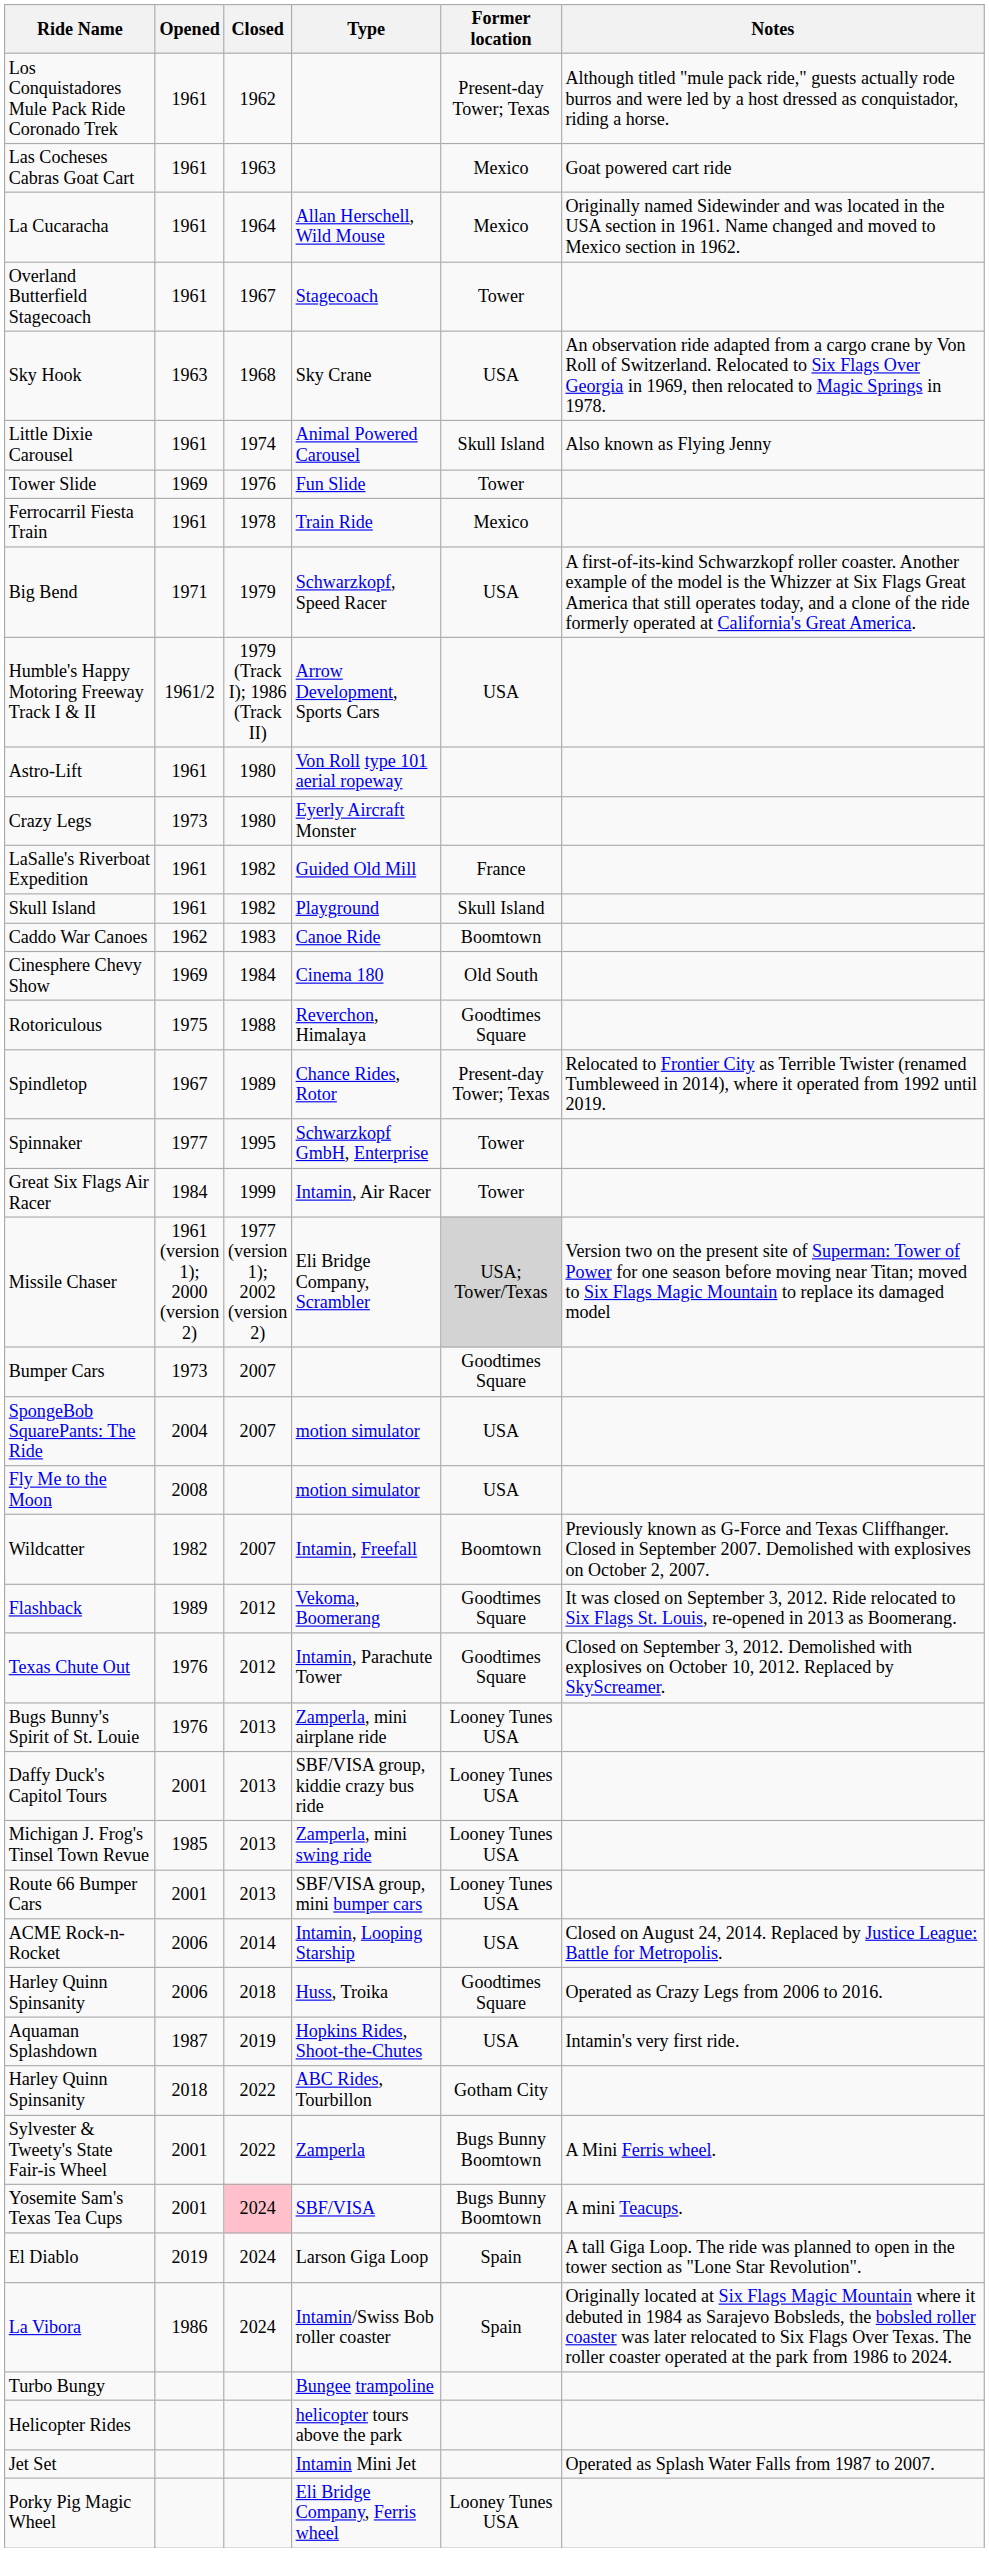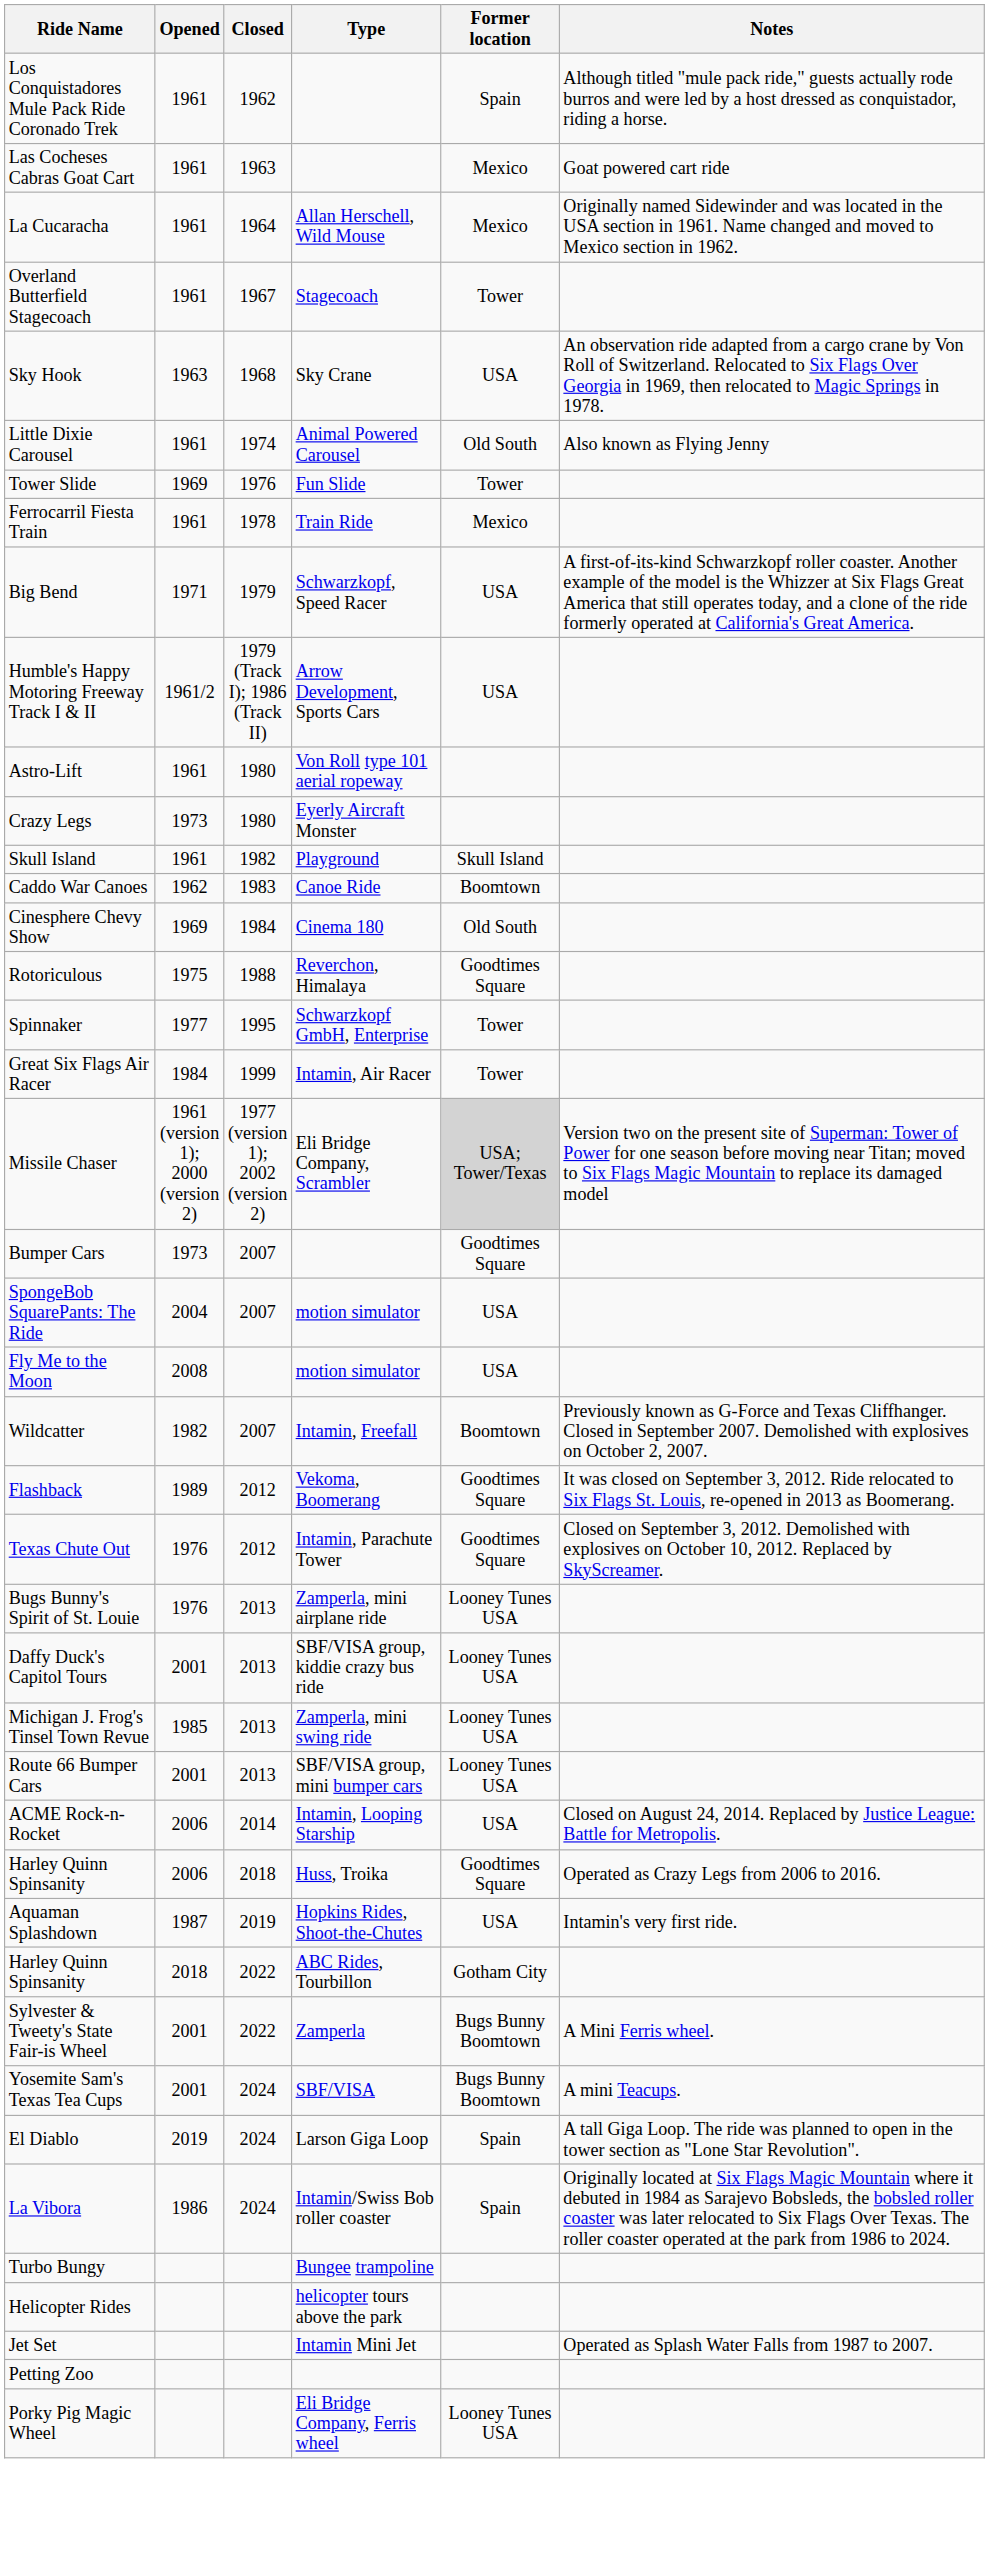 <table class="wikitable sortable">
 <tr>
 <th width=126>Ride Name</th>
 <th width=50>Opened</th>
 <th width=50>Closed</th>
 <th>Type</th>
 <th>Former location</th>
 <th>Notes</th>
 </tr>
 <tr>
 <td>Los Conquistadores Mule Pack Ride Coronado Trek</td>
 <td align=center>1961</td>
 <td align=center>1962</td>
 <td></td>
-<td align=center>Present-day Tower; Texas</td>
+<td align=center>Spain</td>
 <td>Although titled "mule pack ride," guests actually rode burros and were led by a host dressed as conquistador, riding a horse.</td>
 </tr>
 <tr>
 <td>Las Cocheses Cabras Goat Cart</td>
 <td align=center>1961</td>
 <td align=center>1963</td>
 <td></td>
 <td align=center>Mexico</td>
 <td>Goat powered cart ride</td>
 </tr>
 <tr>
 <td>La Cucaracha</td>
 <td align=center>1961</td>
 <td align=center>1964</td>
 <td><a href='#'>Allan Herschell</a>, <a href='#'>Wild Mouse</a></td>
 <td align=center>Mexico</td>
 <td>Originally named Sidewinder and was located in the USA section in 1961. Name changed and moved to Mexico section in 1962.</td>
 </tr>
 <tr>
 <td>Overland Butterfield Stagecoach</td>
 <td align=center>1961</td>
 <td align=center>1967</td>
 <td><a href='#'>Stagecoach</a></td>
 <td align=center>Tower</td>
 <td></td>
 </tr>
 <tr>
 <td>Sky Hook</td>
 <td align=center>1963</td>
 <td align=center>1968</td>
 <td>Sky Crane</td>
 <td align=center>USA</td>
 <td>An observation ride adapted from a cargo crane by Von Roll of Switzerland. Relocated to <a href='#'>Six Flags Over Georgia</a> in 1969, then relocated to <a href='#'>Magic Springs</a> in 1978.</td>
 </tr>
 <tr>
 <td>Little Dixie Carousel</td>
 <td align=center>1961</td>
 <td align=center>1974</td>
 <td><a href='#'>Animal Powered Carousel</a></td>
-<td align=center>Skull Island</td>
+<td align=center>Old South</td>
 <td>Also known as Flying Jenny</td>
 </tr>
 <tr>
 <td>Tower Slide</td>
 <td align=center>1969</td>
 <td align=center>1976</td>
 <td><a href='#'>Fun Slide</a></td>
 <td align=center>Tower</td>
 <td></td>
 </tr>
 <tr>
 <td>Ferrocarril Fiesta Train</td>
 <td align=center>1961</td>
 <td align=center>1978</td>
 <td><a href='#'>Train Ride</a></td>
 <td align=center>Mexico</td>
 <td></td>
 </tr>
 <tr>
 <td>Big Bend</td>
 <td align=center>1971</td>
 <td align=center>1979</td>
 <td><a href='#'>Schwarzkopf</a>, Speed Racer</td>
 <td align=center>USA</td>
 <td>A first-of-its-kind Schwarzkopf roller coaster. Another example of the model is the Whizzer at Six Flags Great America that still operates today, and a clone of the ride formerly operated at <a href='#'>California's Great America</a>.</td>
 </tr>
 <tr>
 <td>Humble's Happy Motoring Freeway Track I & II</td>
 <td align=center>1961/2</td>
 <td align=center>1979 (Track I); 1986 (Track II)</td>
 <td><a href='#'>Arrow Development</a>, Sports Cars</td>
 <td align=center>USA</td>
 <td></td>
 </tr>
 <tr>
 <td>Astro-Lift</td>
 <td align=center>1961</td>
 <td align=center>1980</td>
 <td><a href='#'>Von Roll</a> <a href='#'>type 101 aerial ropeway</a></td>
 <td></td>
 </tr>
 <tr>
 <td>Crazy Legs</td>
 <td align=center>1973</td>
 <td align=center>1980</td>
 <td><a href='#'>Eyerly Aircraft</a> Monster</td>
 <td align=center></td>
 <td></td>
 </tr>
 <tr>
-<td>LaSalle's Riverboat Expedition</td>
-<td align=center>1961</td>
-<td align=center>1982</td>
-<td><a href='#'>Guided Old Mill</a></td>
-<td align=center>France</td>
-<td></td>
-</tr>
-<tr>
 <td>Skull Island</td>
 <td align=center>1961</td>
 <td align=center>1982</td>
 <td><a href='#'>Playground</a></td>
 <td align=center>Skull Island</td>
 <td></td>
 </tr>
 <tr>
 <td>Caddo War Canoes</td>
 <td align=center>1962</td>
 <td align=center>1983</td>
 <td><a href='#'>Canoe Ride</a></td>
 <td align=center>Boomtown</td>
 <td></td>
 </tr>
 <tr>
 <td>Cinesphere Chevy Show</td>
 <td align=center>1969</td>
 <td align=center>1984</td>
 <td><a href='#'>Cinema 180</a></td>
 <td align=center>Old South</td>
 <td></td>
 </tr>
 <tr>
 <td>Rotoriculous</td>
 <td align=center>1975</td>
 <td align=center>1988</td>
 <td><a href='#'>Reverchon</a>, Himalaya</td>
 <td align=center>Goodtimes Square</td>
 <td></td>
-</tr>
-<tr>
-<td>Spindletop</td>
-<td align=center>1967</td>
-<td align=center>1989</td>
-<td><a href='#'>Chance Rides</a>, <a href='#'>Rotor</a></td>
-<td align=center>Present-day Tower; Texas</td>
-<td>Relocated to <a href='#'>Frontier City</a> as Terrible Twister (renamed Tumbleweed in 2014), where it operated from 1992 until 2019.</td>
 </tr>
 <tr>
 <td>Spinnaker</td>
 <td align=center>1977</td>
 <td align=center>1995</td>
 <td><a href='#'>Schwarzkopf GmbH</a>, <a href='#'>Enterprise</a></td>
 <td align=center>Tower</td>
 <td></td>
 </tr>
 <tr>
 <td>Great Six Flags Air Racer</td>
 <td align=center>1984</td>
 <td align=center>1999</td>
 <td><a href='#'>Intamin</a>, Air Racer</td>
 <td align=center>Tower</td>
 <td></td>
 </tr>
 <tr>
 <td>Missile Chaser</td>
 <td align=center>1961 (version 1); 2000 (version 2)</td>
 <td align=center>1977 (version 1); 2002 (version 2)</td>
 <td>Eli Bridge Company, <a href='#'>Scrambler</a></td>
 <td align=center style="background: lightgrey;">USA; Tower/Texas</td>
 <td>Version two on the present site of <a href='#'>Superman: Tower of Power</a> for one season before moving near Titan; moved to <a href='#'>Six Flags Magic Mountain</a> to replace its damaged model</td>
 </tr>
 <tr>
 <td>Bumper Cars</td>
 <td align=center>1973</td>
 <td align=center>2007</td>
 <td></td>
 <td align=center>Goodtimes Square</td>
 <td></td>
 </tr>
 <tr>
 <td><a href='#'>SpongeBob SquarePants: The Ride</a></td>
 <td align=center>2004</td>
 <td align=center>2007</td>
 <td><a href='#'>motion simulator</a></td>
 <td align=center>USA</td>
 <td></td>
 </tr>
 <tr>
 <td><a href='#'>Fly Me to the Moon</a></td>
 <td align=center>2008</td>
 <td align=center></td>
 <td><a href='#'>motion simulator</a></td>
 <td align=center>USA</td>
 <td></td>
 </tr>
 <tr>
 <td>Wildcatter</td>
 <td align=center>1982</td>
 <td align=center>2007</td>
 <td><a href='#'>Intamin</a>, <a href='#'>Freefall</a></td>
 <td align=center>Boomtown</td>
 <td>Previously known as G-Force and Texas Cliffhanger. Closed in September 2007. Demolished with explosives on October 2, 2007.</td>
 </tr>
 <tr>
 <td><a href='#'>Flashback</a></td>
 <td align=center>1989</td>
 <td align=center>2012</td>
 <td><a href='#'>Vekoma</a>, <a href='#'>Boomerang</a></td>
 <td align=center>Goodtimes Square</td>
 <td>It was closed on September 3, 2012. Ride relocated to <a href='#'>Six Flags St. Louis</a>, re-opened in 2013 as Boomerang.</td>
 </tr>
 <tr>
 <td><a href='#'>Texas Chute Out</a></td>
 <td align=center>1976</td>
 <td align=center>2012</td>
 <td><a href='#'>Intamin</a>, Parachute Tower</td>
 <td align=center>Goodtimes Square</td>
 <td>Closed on September 3, 2012. Demolished with explosives on October 10, 2012. Replaced by <a href='#'>SkyScreamer</a>.</td>
 </tr>
 <tr>
 <td>Bugs Bunny's Spirit of St. Louie</td>
 <td align=center>1976</td>
 <td align=center>2013</td>
 <td><a href='#'>Zamperla</a>, mini airplane ride</td>
 <td align=center>Looney Tunes USA</td>
 <td></td>
 </tr>
 <tr>
 <td>Daffy Duck's Capitol Tours</td>
 <td align=center>2001</td>
 <td align=center>2013</td>
 <td>SBF/VISA group, kiddie crazy bus ride</td>
 <td align=center>Looney Tunes USA</td>
 <td></td>
 </tr>
 <tr>
 <td>Michigan J. Frog's Tinsel Town Revue</td>
 <td align=center>1985</td>
 <td align=center>2013</td>
 <td><a href='#'>Zamperla</a>, mini <a href='#'>swing ride</a></td>
 <td align=center>Looney Tunes USA</td>
 <td></td>
 </tr>
 <tr>
 <td>Route 66 Bumper Cars</td>
 <td align=center>2001</td>
 <td align=center>2013</td>
 <td>SBF/VISA group, mini <a href='#'>bumper cars</a></td>
 <td align=center>Looney Tunes USA</td>
 <td></td>
 </tr>
 <tr>
 <td>ACME Rock-n-Rocket</td>
 <td align=center>2006</td>
 <td align=center>2014</td>
 <td><a href='#'>Intamin</a>, <a href='#'>Looping Starship</a></td>
 <td align=center>USA</td>
 <td>Closed on August 24, 2014. Replaced by <a href='#'>Justice League: Battle for Metropolis</a>.</td>
 </tr>
 <tr>
 <td>Harley Quinn Spinsanity</td>
 <td align=center>2006</td>
 <td align=center>2018</td>
 <td><a href='#'>Huss</a>, Troika</td>
 <td align=center>Goodtimes Square</td>
 <td>Operated as Crazy Legs from 2006 to 2016.</td>
 </tr>
 <tr>
 <td>Aquaman Splashdown</td>
 <td align=center>1987</td>
 <td align=center>2019</td>
 <td><a href='#'>Hopkins Rides</a>, <a href='#'>Shoot-the-Chutes</a></td>
 <td align=center>USA</td>
 <td>Intamin's very first ride.</td>
 </tr>
 <tr>
 <td>Harley Quinn Spinsanity</td>
 <td align=center>2018</td>
 <td align=center>2022</td>
 <td><a href='#'>ABC Rides</a>, Tourbillon</td>
 <td align=center>Gotham City</td>
 <td></td>
 </tr>
 <tr>
 <td>Sylvester & Tweety's State Fair-is Wheel</td>
 <td align=center>2001</td>
 <td align=center>2022</td>
 <td><a href='#'>Zamperla</a></td>
 <td align=center>Bugs Bunny Boomtown</td>
 <td>A Mini <a href='#'>Ferris wheel</a>.</td>
 </tr>
 <tr>
 <td>Yosemite Sam's Texas Tea Cups</td>
 <td align=center>2001</td>
-<td align=center style="background: pink;">2024</td>
+<td align=center>2024</td>
 <td><a href='#'>SBF/VISA</a></td>
 <td align=center>Bugs Bunny Boomtown</td>
 <td>A mini <a href='#'>Teacups</a>.</td>
 </tr>
 <tr>
 <td>El Diablo</td>
 <td align=center>2019</td>
 <td align=center>2024</td>
 <td>Larson Giga Loop</td>
 <td align=center>Spain</td>
 <td>A  tall Giga Loop. The ride was planned to open in the tower section as "Lone Star Revolution".</td>
 </tr>
 <tr>
 <td><a href='#'>La Vibora</a></td>
 <td style="text-align:center">1986</td>
 <td style="text-align:center">2024</td>
 <td><a href='#'>Intamin</a>/Swiss Bob roller coaster</td>
 <td align=center>Spain</td>
 <td>Originally located at <a href='#'>Six Flags Magic Mountain</a> where it debuted in 1984 as Sarajevo Bobsleds, the <a href='#'>bobsled roller coaster</a> was later relocated to Six Flags Over Texas. The roller coaster operated at the park from 1986 to 2024.</td>
 </tr>
 <tr>
 <td>Turbo Bungy</td>
 <td></td>
 <td></td>
 <td><a href='#'>Bungee</a> <a href='#'>trampoline</a></td>
 <td></td>
 <td></td>
 </tr>
 <tr>
 <td>Helicopter Rides</td>
 <td></td>
 <td></td>
 <td><a href='#'>helicopter</a> tours above the park</td>
 <td></td>
 <td></td>
 </tr>
 <tr>
 <td>Jet Set</td>
 <td></td>
 <td></td>
 <td><a href='#'>Intamin</a> Mini Jet</td>
 <td></td>
 <td>Operated as Splash Water Falls from 1987 to 2007.</td>
 </tr>
 <tr>
+<td>Petting Zoo</td>
+<td></td>
+<td></td>
+<td></td>
+<td></td>
+<td></td>
+</tr>
+<tr>
 <td>Porky Pig Magic Wheel</td>
 <td></td>
 <td></td>
 <td><a href='#'>Eli Bridge Company</a>, <a href='#'>Ferris wheel</a></td>
 <td align=center>Looney Tunes USA</td>
 <td></td>
 </tr>
 </table>
